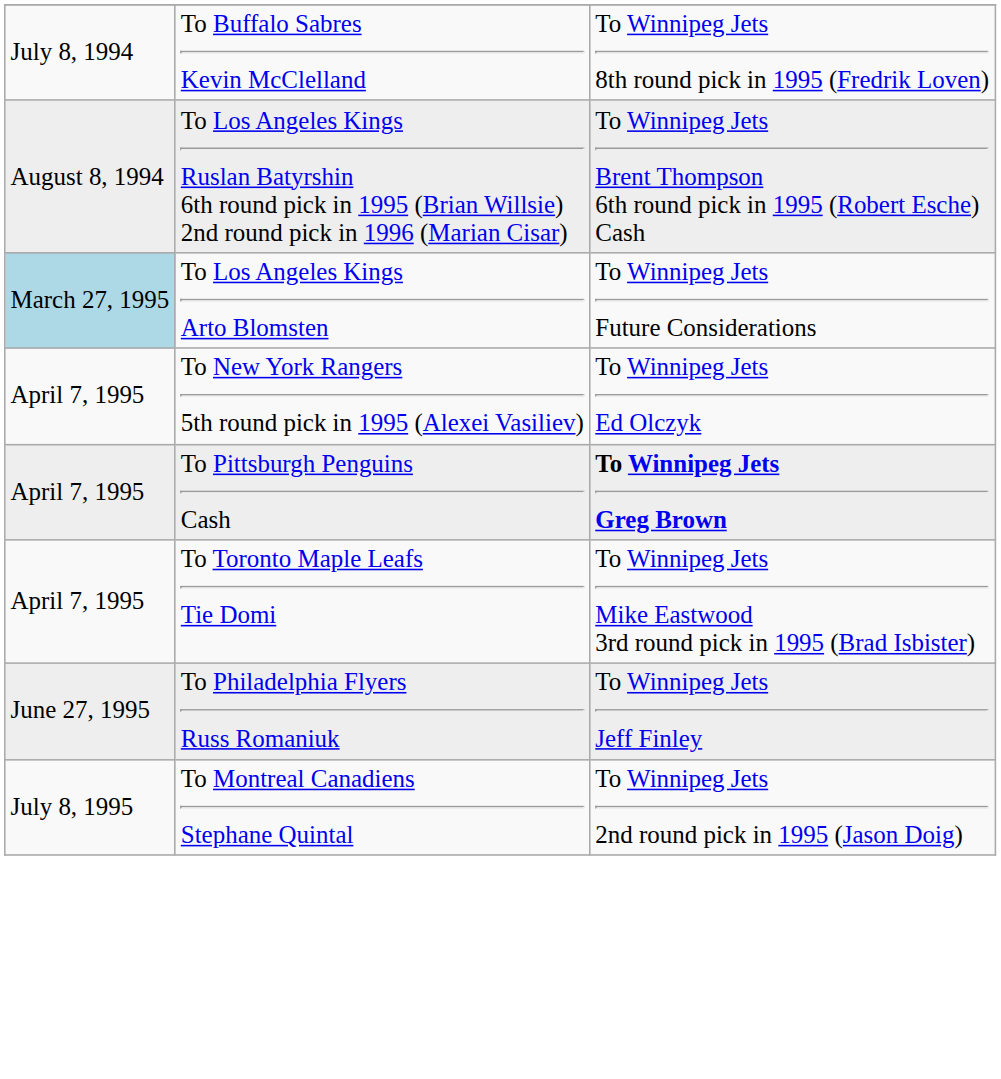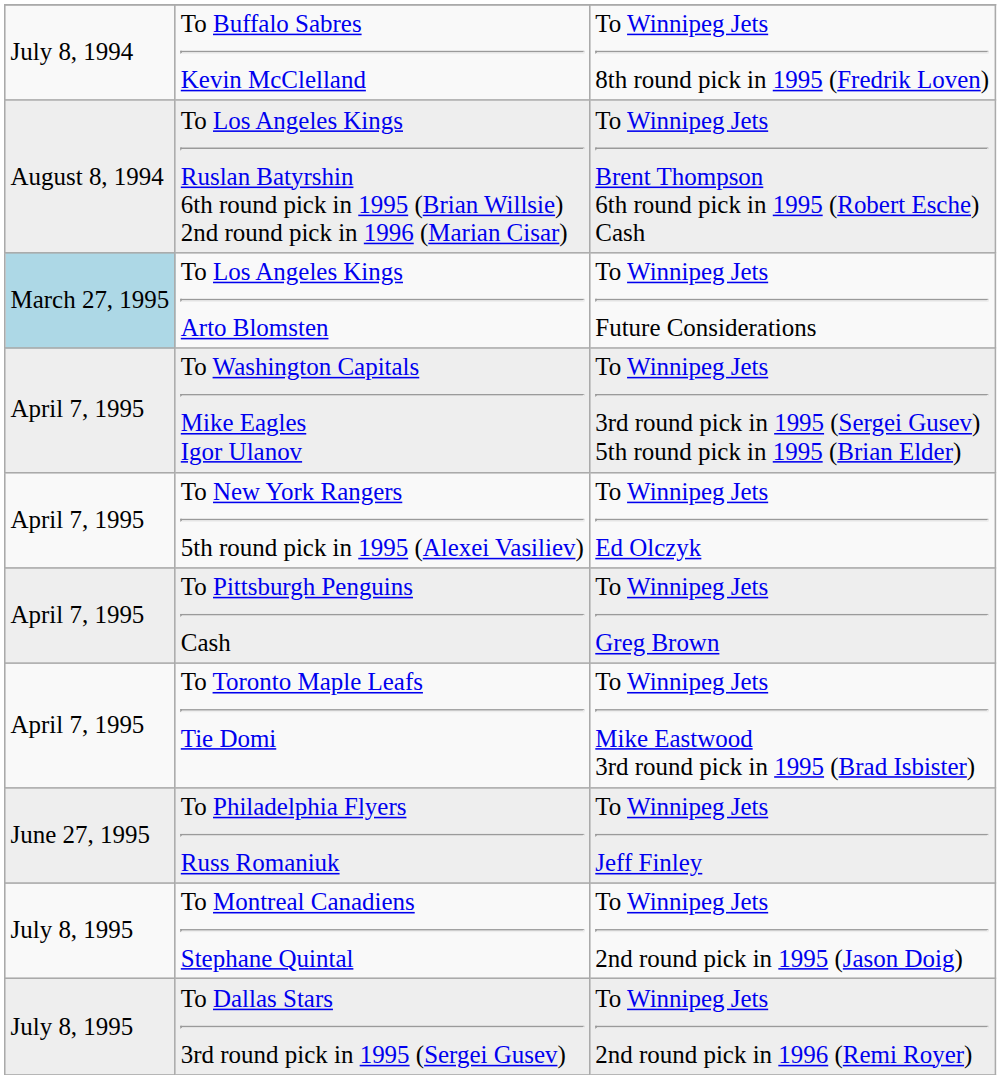 <table class="wikitable">
 <tr>
 </tr>
 <tr>
 <td>July 8, 1994</td>
 <td valign="top">To <a href='#'>Buffalo Sabres</a><hr><a href='#'>Kevin McClelland</a></td>
 <td valign="top">To <a href='#'>Winnipeg Jets</a><hr>8th round pick in <a href='#'>1995</a> (<a href='#'>Fredrik Loven</a>)</td>
 </tr>
 <tr bgcolor="#eeeeee">
 <td>August 8, 1994</td>
 <td valign="top">To <a href='#'>Los Angeles Kings</a><hr><a href='#'>Ruslan Batyrshin</a> <br> 6th round pick in <a href='#'>1995</a> (<a href='#'>Brian Willsie</a>) <br> 2nd round pick in <a href='#'>1996</a> (<a href='#'>Marian Cisar</a>)</td>
 <td valign="top">To <a href='#'>Winnipeg Jets</a><hr><a href='#'>Brent Thompson</a> <br> 6th round pick in <a href='#'>1995</a> (<a href='#'>Robert Esche</a>) <br> Cash</td>
 </tr>
 <tr>
 <td style="background: lightblue;">March 27, 1995</td>
 <td valign="top">To <a href='#'>Los Angeles Kings</a><hr><a href='#'>Arto Blomsten</a></td>
 <td valign="top">To <a href='#'>Winnipeg Jets</a><hr>Future Considerations</td>
 </tr>
+<tr bgcolor="#eeeeee">
+<td>April 7, 1995</td>
+<td valign="top">To <a href='#'>Washington Capitals</a><hr><a href='#'>Mike Eagles</a> <br> <a href='#'>Igor Ulanov</a></td>
+<td valign="top">To <a href='#'>Winnipeg Jets</a><hr>3rd round pick in <a href='#'>1995</a> (<a href='#'>Sergei Gusev</a>) <br> 5th round pick in <a href='#'>1995</a> (<a href='#'>Brian Elder</a>)</td>
+</tr>
 <tr>
 <td>April 7, 1995</td>
 <td valign="top">To <a href='#'>New York Rangers</a><hr>5th round pick in <a href='#'>1995</a> (<a href='#'>Alexei Vasiliev</a>)</td>
 <td valign="top">To <a href='#'>Winnipeg Jets</a><hr><a href='#'>Ed Olczyk</a></td>
 </tr>
 <tr bgcolor="#eeeeee">
 <td>April 7, 1995</td>
 <td valign="top">To <a href='#'>Pittsburgh Penguins</a><hr>Cash</td>
-<td valign="top"><strong>To <a href='#'>Winnipeg Jets</a><hr><a href='#'>Greg Brown</a></strong></td>
+<td valign="top">To <a href='#'>Winnipeg Jets</a><hr><a href='#'>Greg Brown</a></td>
 </tr>
 <tr>
 <td>April 7, 1995</td>
 <td valign="top">To <a href='#'>Toronto Maple Leafs</a><hr><a href='#'>Tie Domi</a></td>
 <td valign="top">To <a href='#'>Winnipeg Jets</a><hr><a href='#'>Mike Eastwood</a> <br> 3rd round pick in <a href='#'>1995</a> (<a href='#'>Brad Isbister</a>)</td>
 </tr>
 <tr bgcolor="#eeeeee">
 <td>June 27, 1995</td>
 <td valign="top">To <a href='#'>Philadelphia Flyers</a><hr><a href='#'>Russ Romaniuk</a></td>
 <td valign="top">To <a href='#'>Winnipeg Jets</a><hr><a href='#'>Jeff Finley</a></td>
 </tr>
 <tr>
 <td>July 8, 1995</td>
 <td valign="top">To <a href='#'>Montreal Canadiens</a><hr><a href='#'>Stephane Quintal</a></td>
 <td valign="top">To <a href='#'>Winnipeg Jets</a><hr>2nd round pick in <a href='#'>1995</a> (<a href='#'>Jason Doig</a>)</td>
 </tr>
+<tr bgcolor="#eeeeee">
+<td>July 8, 1995</td>
+<td valign="top">To <a href='#'>Dallas Stars</a><hr>3rd round pick in <a href='#'>1995</a> (<a href='#'>Sergei Gusev</a>)</td>
+<td valign="top">To <a href='#'>Winnipeg Jets</a><hr>2nd round pick in <a href='#'>1996</a> (<a href='#'>Remi Royer</a>)</td>
+</tr>
 </table>
